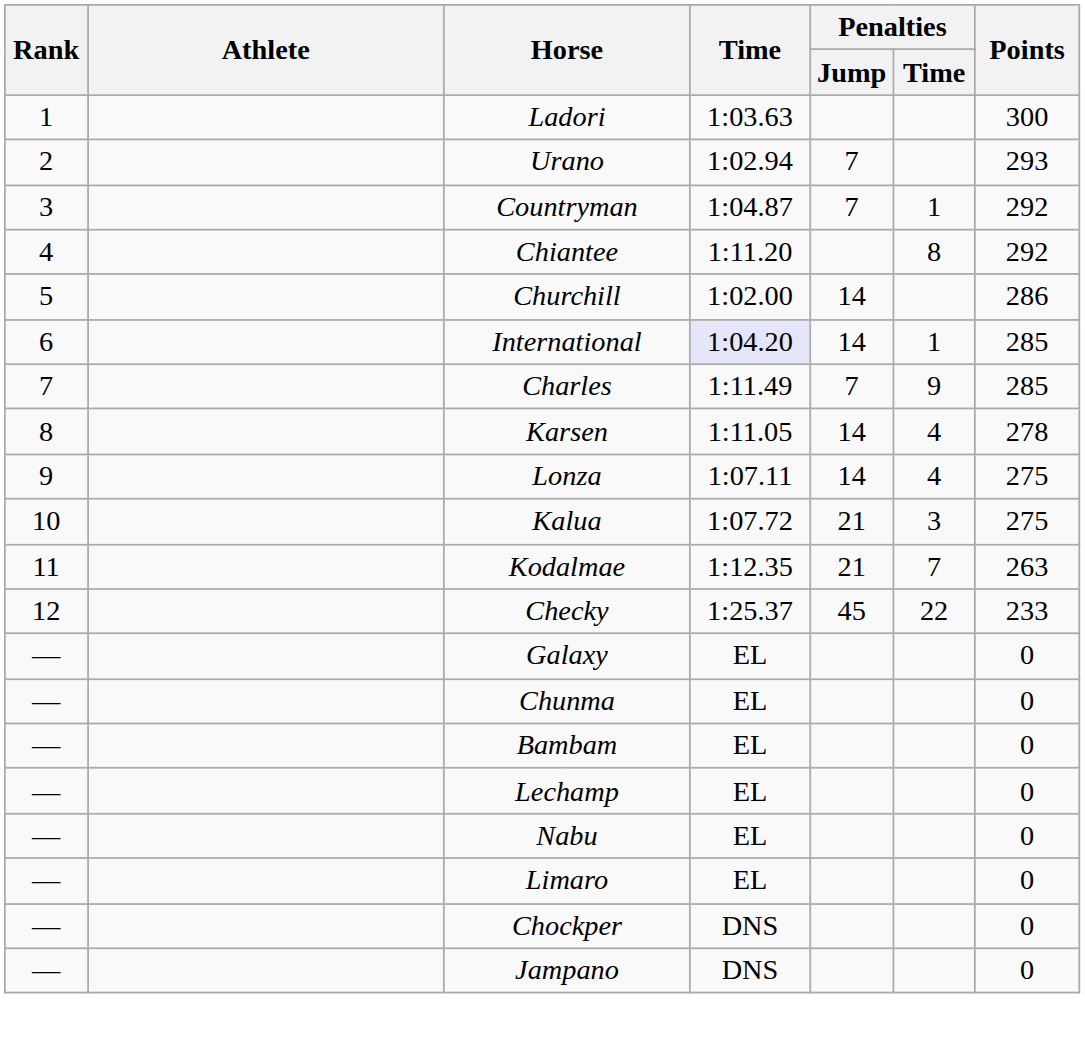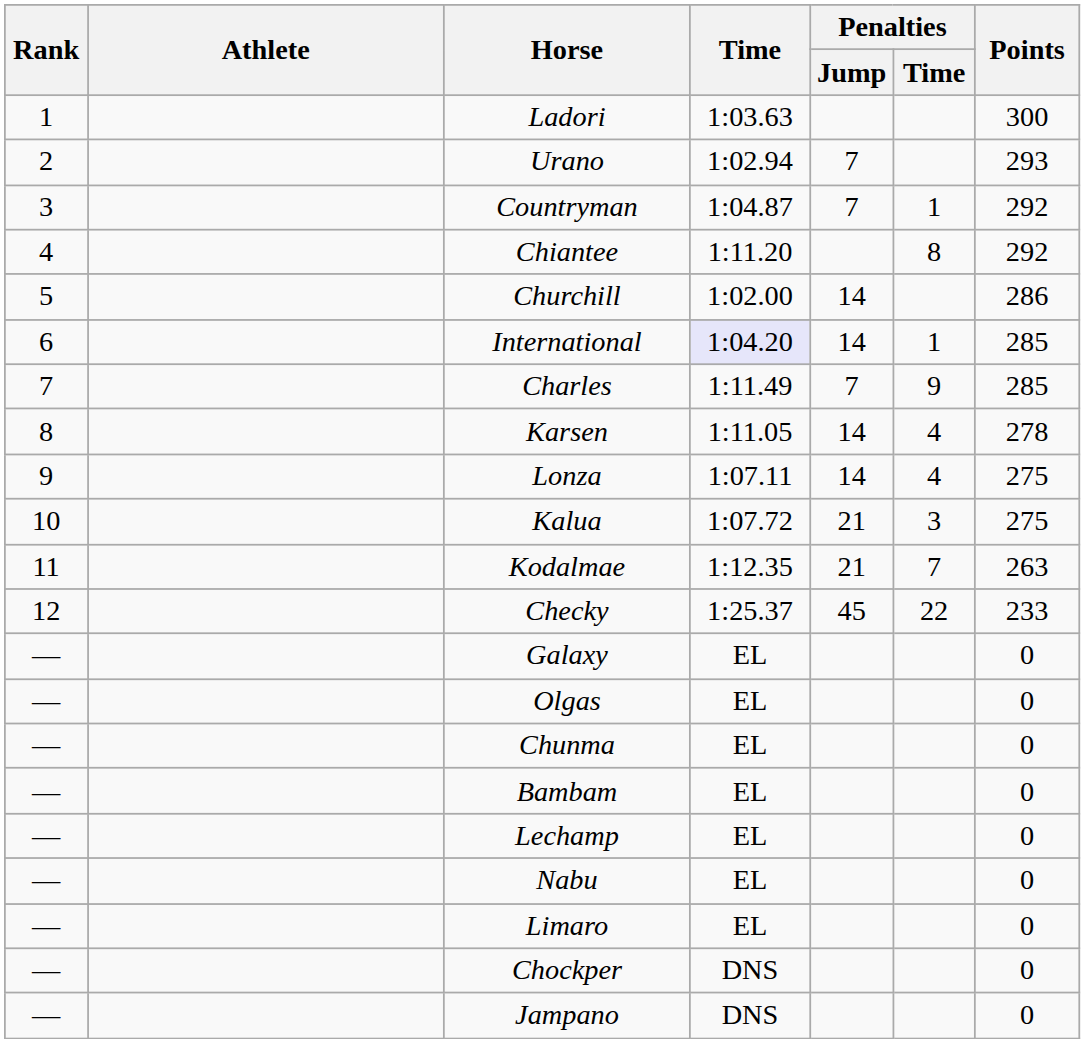 <table class=wikitable style="text-align:center">
 <tr>
 <th rowspan=2 width=40>Rank</th>
 <th rowspan=2 width=250>Athlete</th>
 <th rowspan=2 width=150>Horse</th>
 <th rowspan=2 width=65>Time</th>
 <th colspan=2>Penalties</th>
 <th rowspan=2 width=55>Points</th>
 </tr>
 <tr>
 <th width=40>Jump</th>
 <th width=40>Time</th>
 </tr>
 <tr>
 <td>1</td>
 <td align=left></td>
 <td><em>Ladori</em></td>
 <td>1:03.63</td>
 <td></td>
 <td></td>
 <td>300</td>
 </tr>
 <tr>
 <td>2</td>
 <td align=left></td>
 <td><em>Urano</em></td>
 <td>1:02.94</td>
 <td>7</td>
 <td></td>
 <td>293</td>
 </tr>
 <tr>
 <td>3</td>
 <td align=left></td>
 <td><em>Countryman</em></td>
 <td>1:04.87</td>
 <td>7</td>
 <td>1</td>
 <td>292</td>
 </tr>
 <tr>
 <td>4</td>
 <td align=left></td>
 <td><em>Chiantee</em></td>
 <td>1:11.20</td>
 <td></td>
 <td>8</td>
 <td>292</td>
 </tr>
 <tr>
 <td>5</td>
 <td align=left></td>
 <td><em>Churchill</em></td>
 <td>1:02.00</td>
 <td>14</td>
 <td></td>
 <td>286</td>
 </tr>
 <tr>
 <td>6</td>
 <td align=left></td>
 <td><em>International</em></td>
 <td style="background: lavender;">1:04.20</td>
 <td>14</td>
 <td>1</td>
 <td>285</td>
 </tr>
 <tr>
 <td>7</td>
 <td align=left></td>
 <td><em>Charles</em></td>
 <td>1:11.49</td>
 <td>7</td>
 <td>9</td>
 <td>285</td>
 </tr>
 <tr>
 <td>8</td>
 <td align=left></td>
 <td><em>Karsen</em></td>
 <td>1:11.05</td>
 <td>14</td>
 <td>4</td>
 <td>278</td>
 </tr>
 <tr>
 <td>9</td>
 <td align=left></td>
 <td><em>Lonza</em></td>
 <td>1:07.11</td>
 <td>14</td>
 <td>4</td>
 <td>275</td>
 </tr>
 <tr>
 <td>10</td>
 <td align=left></td>
 <td><em>Kalua</em></td>
 <td>1:07.72</td>
 <td>21</td>
 <td>3</td>
 <td>275</td>
 </tr>
 <tr>
 <td>11</td>
 <td align=left></td>
 <td><em>Kodalmae</em></td>
 <td>1:12.35</td>
 <td>21</td>
 <td>7</td>
 <td>263</td>
 </tr>
 <tr>
 <td>12</td>
 <td align=left></td>
 <td><em>Checky</em></td>
 <td>1:25.37</td>
 <td>45</td>
 <td>22</td>
 <td>233</td>
 </tr>
 <tr>
 <td>—</td>
 <td align=left></td>
 <td><em>Galaxy</em></td>
 <td>EL</td>
 <td></td>
 <td></td>
 <td>0</td>
 </tr>
 <tr>
 <td>—</td>
 <td align=left></td>
+<td><em>Olgas</em></td>
+<td>EL</td>
+<td></td>
+<td></td>
+<td>0</td>
+</tr>
+<tr>
+<td>—</td>
+<td align=left></td>
 <td><em>Chunma</em></td>
 <td>EL</td>
 <td></td>
 <td></td>
 <td>0</td>
 </tr>
 <tr>
 <td>—</td>
 <td align=left></td>
 <td><em>Bambam</em></td>
 <td>EL</td>
 <td></td>
 <td></td>
 <td>0</td>
 </tr>
 <tr>
 <td>—</td>
 <td align=left></td>
 <td><em>Lechamp</em></td>
 <td>EL</td>
 <td></td>
 <td></td>
 <td>0</td>
 </tr>
 <tr>
 <td>—</td>
 <td align=left></td>
 <td><em>Nabu</em></td>
 <td>EL</td>
 <td></td>
 <td></td>
 <td>0</td>
 </tr>
 <tr>
 <td>—</td>
 <td align=left></td>
 <td><em>Limaro</em></td>
 <td>EL</td>
 <td></td>
 <td></td>
 <td>0</td>
 </tr>
 <tr>
 <td>—</td>
 <td align=left></td>
 <td><em>Chockper</em></td>
 <td>DNS</td>
 <td></td>
 <td></td>
 <td>0</td>
 </tr>
 <tr>
 <td>—</td>
 <td align=left></td>
 <td><em>Jampano</em></td>
 <td>DNS</td>
 <td></td>
 <td></td>
 <td>0</td>
 </tr>
 </table>
